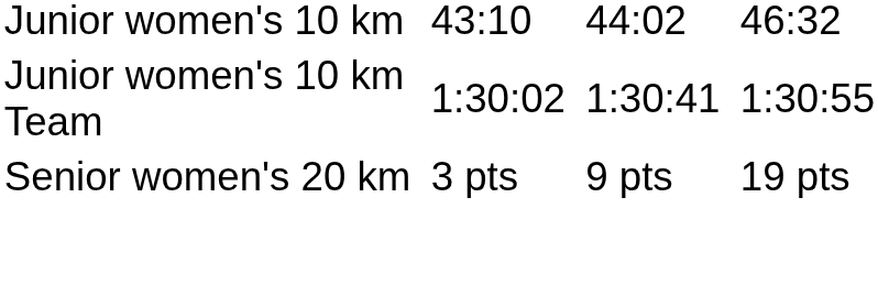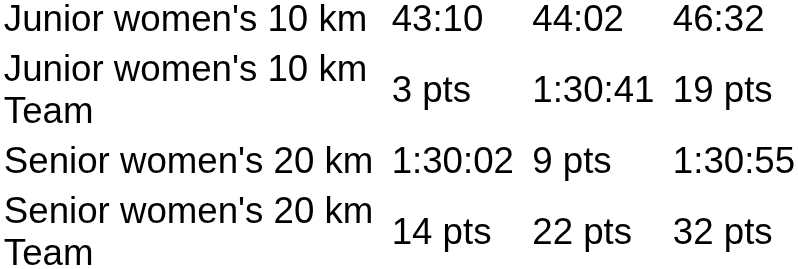 <table>
 <tr>
 <td>Junior women's 10 km</td>
 <td></td>
 <td>43:10</td>
 <td></td>
 <td>44:02</td>
 <td></td>
 <td>46:32</td>
 </tr>
 <tr>
 <td>Junior women's 10 km<br>Team</td>
 <td></td>
+<td>3 pts</td>
+<td></td>
+<td>1:30:41</td>
+<td></td>
+<td>19 pts</td>
+</tr>
+<tr>
+<td>Senior women's 20 km</td>
+<td></td>
 <td>1:30:02</td>
 <td></td>
-<td>1:30:41</td>
+<td>9 pts</td>
 <td></td>
 <td>1:30:55</td>
 </tr>
 <tr>
-<td>Senior women's 20 km</td>
+<td>Senior women's 20 km<br>Team</td>
 <td></td>
-<td>3 pts</td>
+<td>14 pts</td>
 <td></td>
-<td>9 pts</td>
+<td>22 pts</td>
 <td></td>
-<td>19 pts</td>
+<td>32 pts</td>
 </tr>
 </table>
